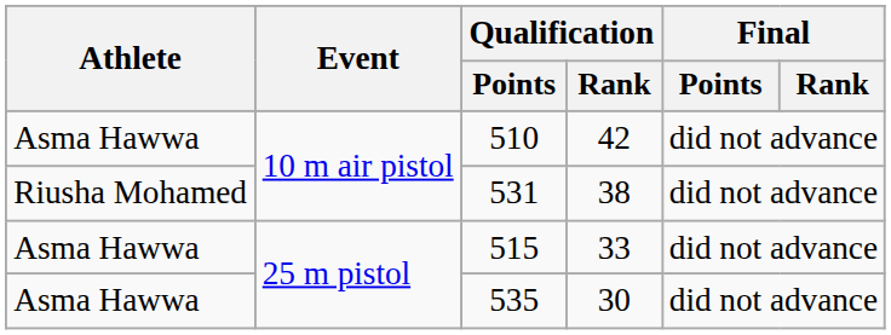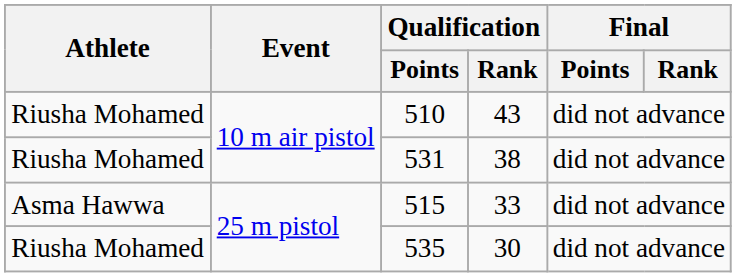 <table class=wikitable style=font-size:90%;text-align:center>
 <tr>
 <th rowspan="2">Athlete</th>
 <th rowspan="2">Event</th>
 <th colspan=2>Qualification</th>
 <th colspan=2>Final</th>
 </tr>
 <tr style="font-size:95%">
 <th>Points</th>
 <th>Rank</th>
 <th>Points</th>
 <th>Rank</th>
 </tr>
 <tr>
-<td align=left>Asma Hawwa</td>
+<td align=left>Riusha Mohamed</td>
 <td align=left rowspan=2><a href='#'>10 m air pistol</a></td>
 <td>510</td>
-<td>42</td>
+<td>43</td>
 <td colspan=2>did not advance</td>
 </tr>
 <tr>
 <td align=left>Riusha Mohamed</td>
 <td>531</td>
 <td>38</td>
 <td colspan=2>did not advance</td>
 </tr>
 <tr>
 <td align=left>Asma Hawwa</td>
 <td align=left rowspan=2><a href='#'>25 m pistol</a></td>
 <td>515</td>
 <td>33</td>
 <td colspan=2>did not advance</td>
 </tr>
 <tr>
-<td align=left>Asma Hawwa</td>
+<td align=left>Riusha Mohamed</td>
 <td>535</td>
 <td>30</td>
 <td colspan=2>did not advance</td>
 </tr>
 </table>
